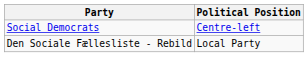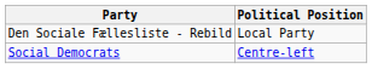 <table class="wikitable mw-collapsible mw-collapsed">
 <tr>
 <th>Party</th>
 <th>Political Position</th>
 </tr>
 <tr>
+<td>Den Sociale Fællesliste - Rebild</td>
+<td>Local Party</td>
+</tr>
+<tr>
 <td><a href='#'>Social Democrats</a></td>
 <td><a href='#'>Centre-left</a></td>
 </tr>
-<tr>
-<td>Den Sociale Fællesliste - Rebild</td>
-<td>Local Party</td>
-</tr>
 </table>
